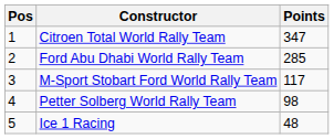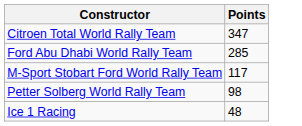 <table class="wikitable" style="font-size: 95%;">
 <tr>
-<th>Pos</th>
 <th>Constructor</th>
 <th>Points</th>
 </tr>
 <tr>
-<td>1</td>
 <td> <a href='#'>Citroen Total World Rally Team</a></td>
 <td>347</td>
 </tr>
 <tr>
-<td>2</td>
 <td> <a href='#'>Ford Abu Dhabi World Rally Team</a></td>
 <td>285</td>
 </tr>
 <tr>
-<td>3</td>
 <td> <a href='#'>M-Sport Stobart Ford World Rally Team</a></td>
 <td>117</td>
 </tr>
 <tr>
-<td>4</td>
 <td> <a href='#'>Petter Solberg World Rally Team</a></td>
 <td>98</td>
 </tr>
 <tr>
-<td>5</td>
 <td> <a href='#'>Ice 1 Racing</a></td>
 <td>48</td>
 </tr>
 </table>
